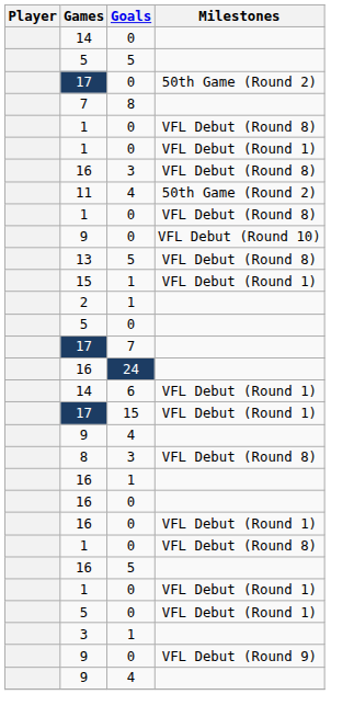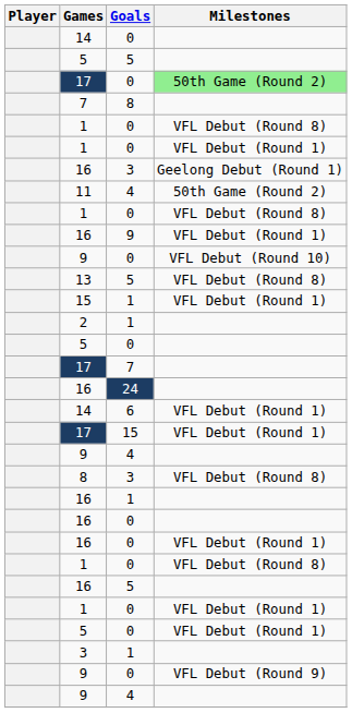 <table class="wikitable plainrowheaders sortable" style="text-align:center;">
 <tr>
 <th scope="col">Player</th>
 <th scope="col" width:3em>Games</th>
 <th scope="col" width:3em><a href='#'>Goals</a></th>
 <th scope="col" width:3em>Milestones</th>
 </tr>
 <tr>
 <th scope="row"></th>
 <td>14</td>
 <td>0</td>
 <td></td>
 </tr>
 <tr>
 <th scope="row"></th>
 <td>5</td>
 <td>5</td>
 <td></td>
 </tr>
 <tr>
 <th scope="row"></th>
 <td style="background:#1C3C63; color:white">17</td>
 <td>0</td>
-<td>50th Game (Round 2)</td>
+<td style="background: lightgreen;">50th Game (Round 2)</td>
 </tr>
 <tr>
 <th scope="row"></th>
 <td>7</td>
 <td>8</td>
 <td></td>
 </tr>
 <tr>
 <th scope="row"></th>
 <td>1</td>
 <td>0</td>
 <td>VFL Debut (Round 8)</td>
 </tr>
 <tr>
 <th scope="row"></th>
 <td>1</td>
 <td>0</td>
 <td>VFL Debut (Round 1)</td>
 </tr>
 <tr>
 <th scope="row"></th>
 <td>16</td>
 <td>3</td>
-<td>VFL Debut (Round 8)</td>
+<td>Geelong Debut (Round 1)</td>
 </tr>
 <tr>
 <th scope="row"></th>
 <td>11</td>
 <td>4</td>
 <td>50th Game (Round 2)</td>
 </tr>
 <tr>
 <th scope="row"></th>
 <td>1</td>
 <td>0</td>
 <td>VFL Debut (Round 8)</td>
+</tr>
+<tr>
+<th scope="row"></th>
+<td>16</td>
+<td>9</td>
+<td>VFL Debut (Round 1)</td>
 </tr>
 <tr>
 <th scope="row"></th>
 <td>9</td>
 <td>0</td>
 <td>VFL Debut (Round 10)</td>
 </tr>
 <tr>
 <th scope="row"></th>
 <td>13</td>
 <td>5</td>
 <td>VFL Debut (Round 8)</td>
 </tr>
 <tr>
 <th scope="row"></th>
 <td>15</td>
 <td>1</td>
 <td>VFL Debut (Round 1)</td>
 </tr>
 <tr>
 <th scope="row"></th>
 <td>2</td>
 <td>1</td>
 <td></td>
 </tr>
 <tr>
 <th scope="row"></th>
 <td>5</td>
 <td>0</td>
 <td></td>
 </tr>
 <tr>
 <th scope="row"></th>
 <td style="background:#1C3C63; color:white">17</td>
 <td>7</td>
 <td></td>
 </tr>
 <tr>
 <th scope="row"></th>
 <td>16</td>
 <td style="background:#1C3C63; color:white">24</td>
 <td></td>
 </tr>
 <tr>
 <th scope="row"></th>
 <td>14</td>
 <td>6</td>
 <td>VFL Debut (Round 1)</td>
 </tr>
 <tr>
 <th scope="row"></th>
 <td style="background:#1C3C63; color:white">17</td>
 <td>15</td>
 <td>VFL Debut (Round 1)</td>
 </tr>
 <tr>
 <th scope="row"></th>
 <td>9</td>
 <td>4</td>
 <td></td>
 </tr>
 <tr>
 <th scope="row"></th>
 <td>8</td>
 <td>3</td>
 <td>VFL Debut (Round 8)</td>
 </tr>
 <tr>
 <th scope="row"></th>
 <td>16</td>
 <td>1</td>
 <td></td>
 </tr>
 <tr>
 <th scope="row"></th>
 <td>16</td>
 <td>0</td>
 <td></td>
 </tr>
 <tr>
 <th scope="row"></th>
 <td>16</td>
 <td>0</td>
 <td>VFL Debut (Round 1)</td>
 </tr>
 <tr>
 <th scope="row"></th>
 <td>1</td>
 <td>0</td>
 <td>VFL Debut (Round 8)</td>
 </tr>
 <tr>
 <th scope="row"></th>
 <td>16</td>
 <td>5</td>
 <td></td>
 </tr>
 <tr>
 <th scope="row"></th>
 <td>1</td>
 <td>0</td>
 <td>VFL Debut (Round 1)</td>
 </tr>
 <tr>
 <th scope="row"></th>
 <td>5</td>
 <td>0</td>
 <td>VFL Debut (Round 1)</td>
 </tr>
 <tr>
 <th scope="row"></th>
 <td>3</td>
 <td>1</td>
 <td></td>
 </tr>
 <tr>
 <th scope="row"></th>
 <td>9</td>
 <td>0</td>
 <td>VFL Debut (Round 9)</td>
 </tr>
 <tr>
 <th scope="row"></th>
 <td>9</td>
 <td>4</td>
 <td></td>
 </tr>
 <tr>
 </tr>
 </table>
